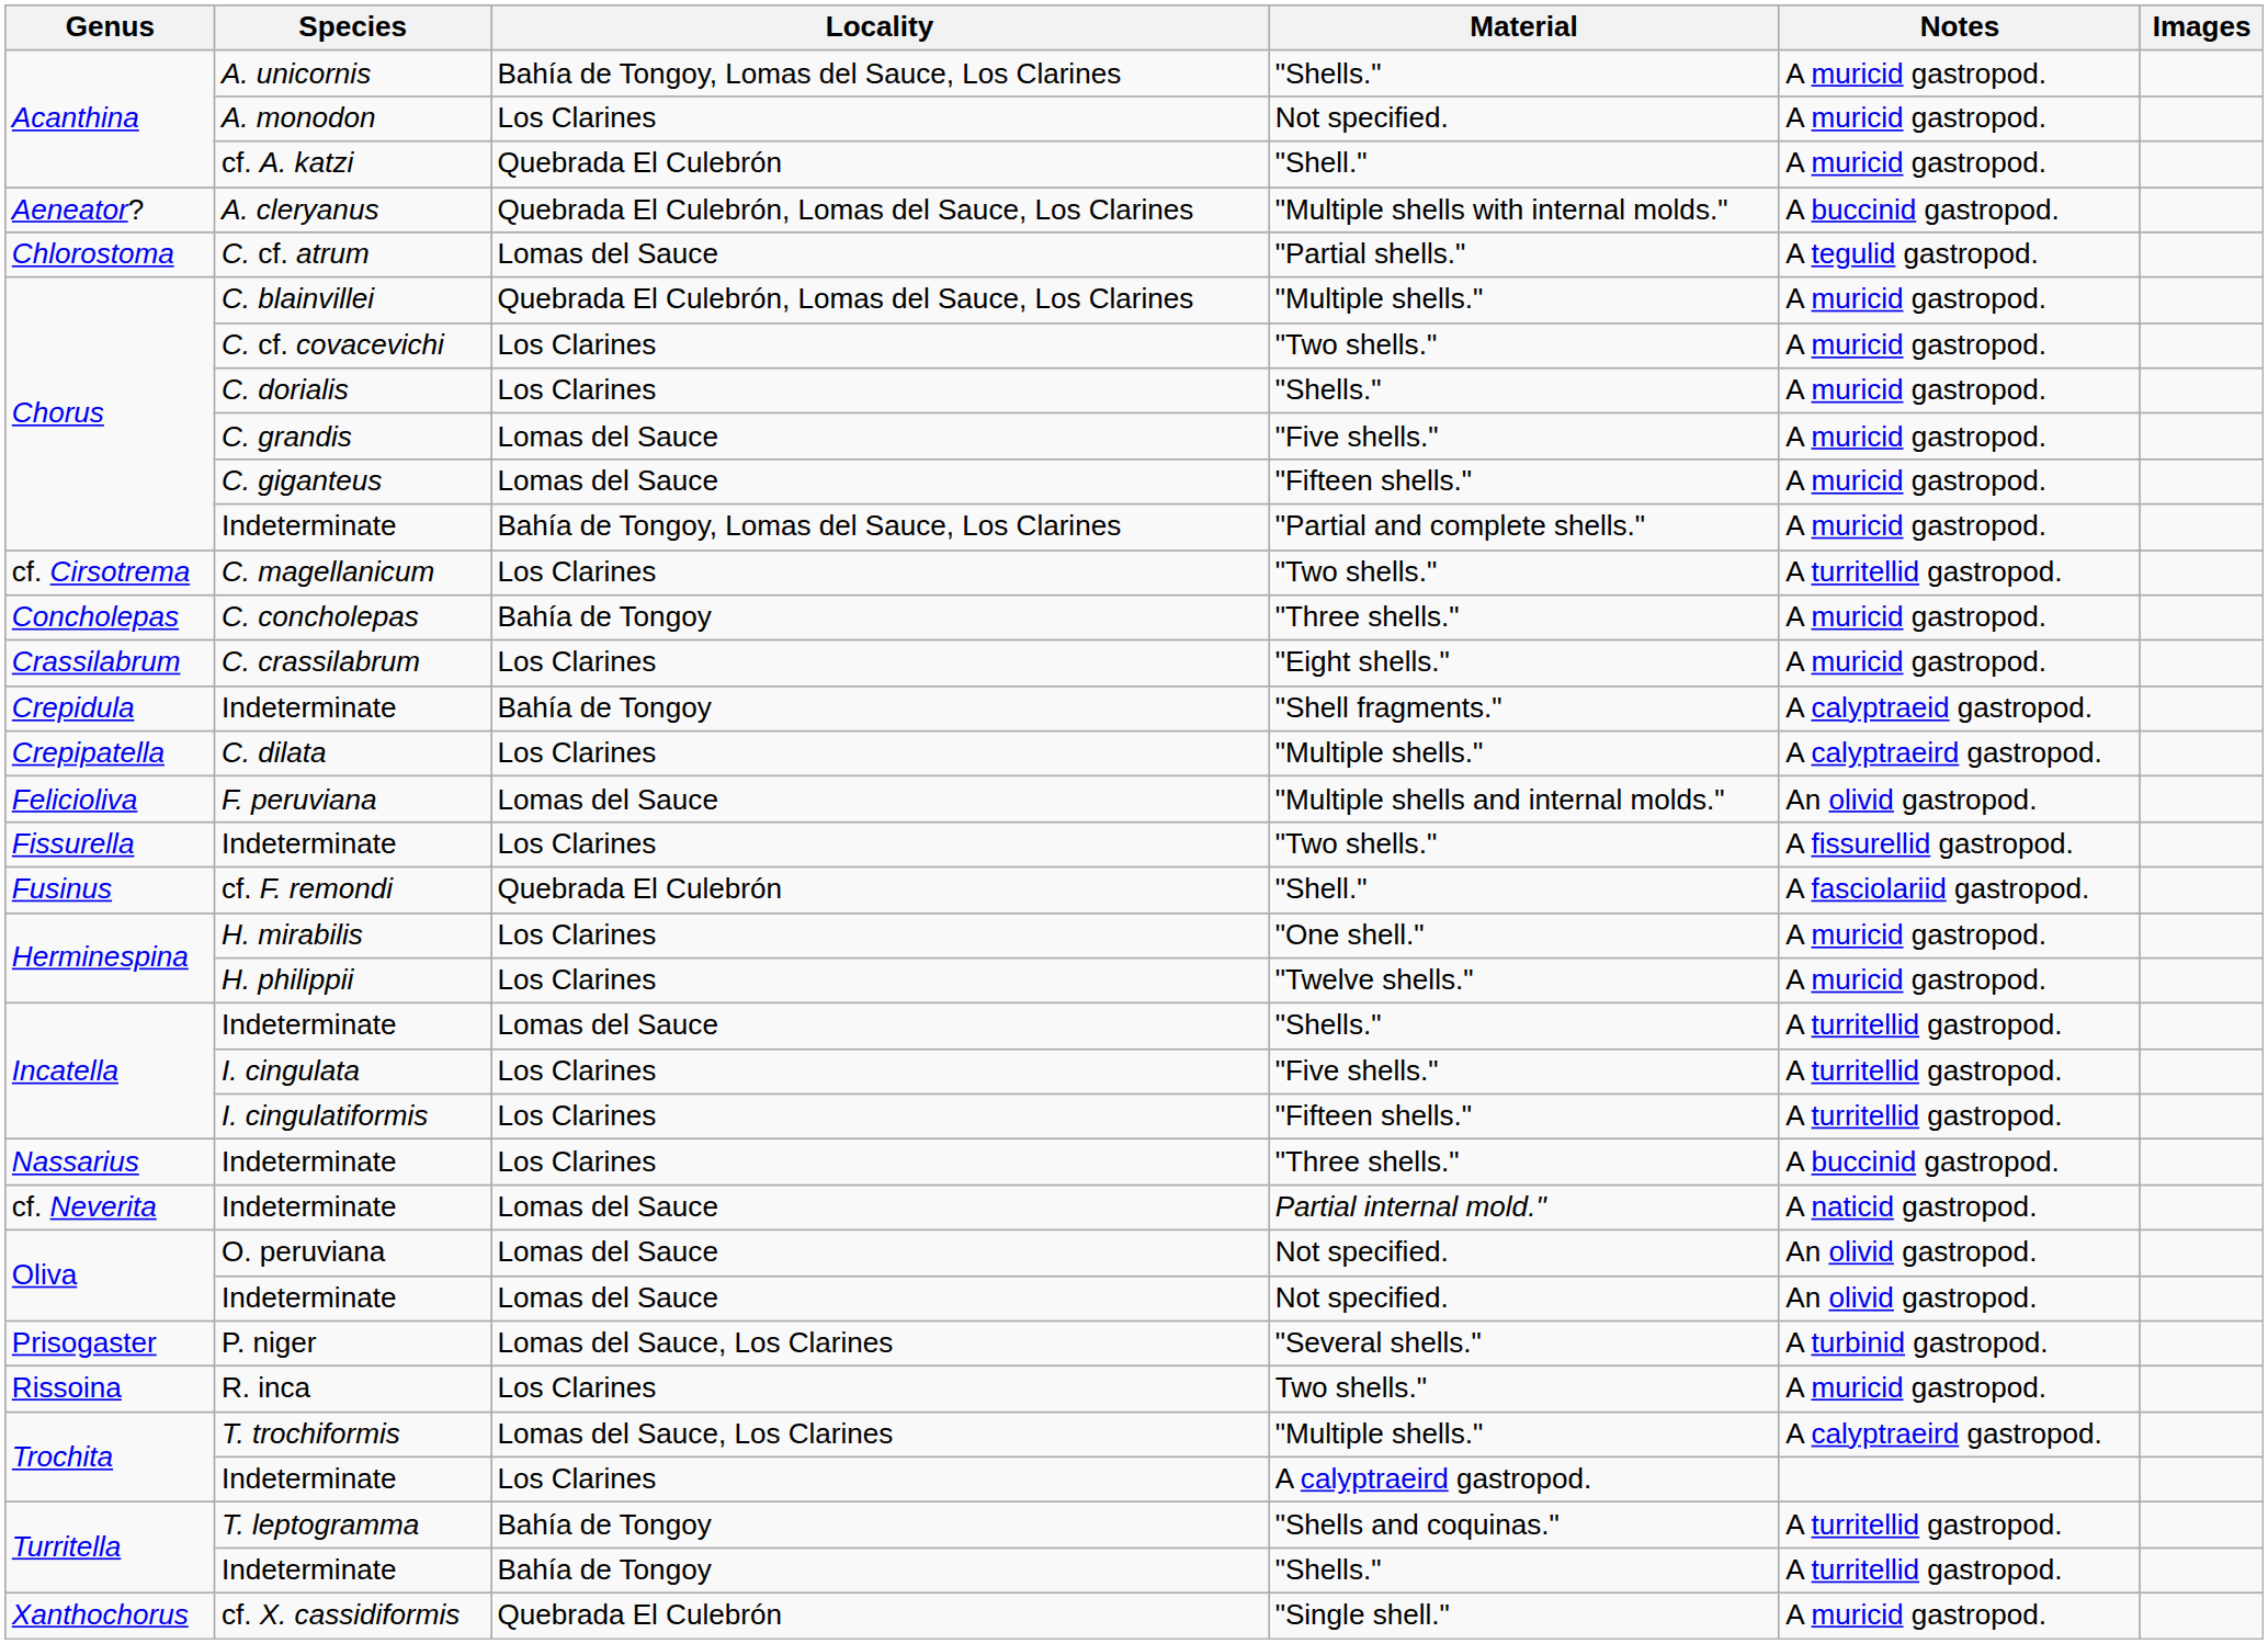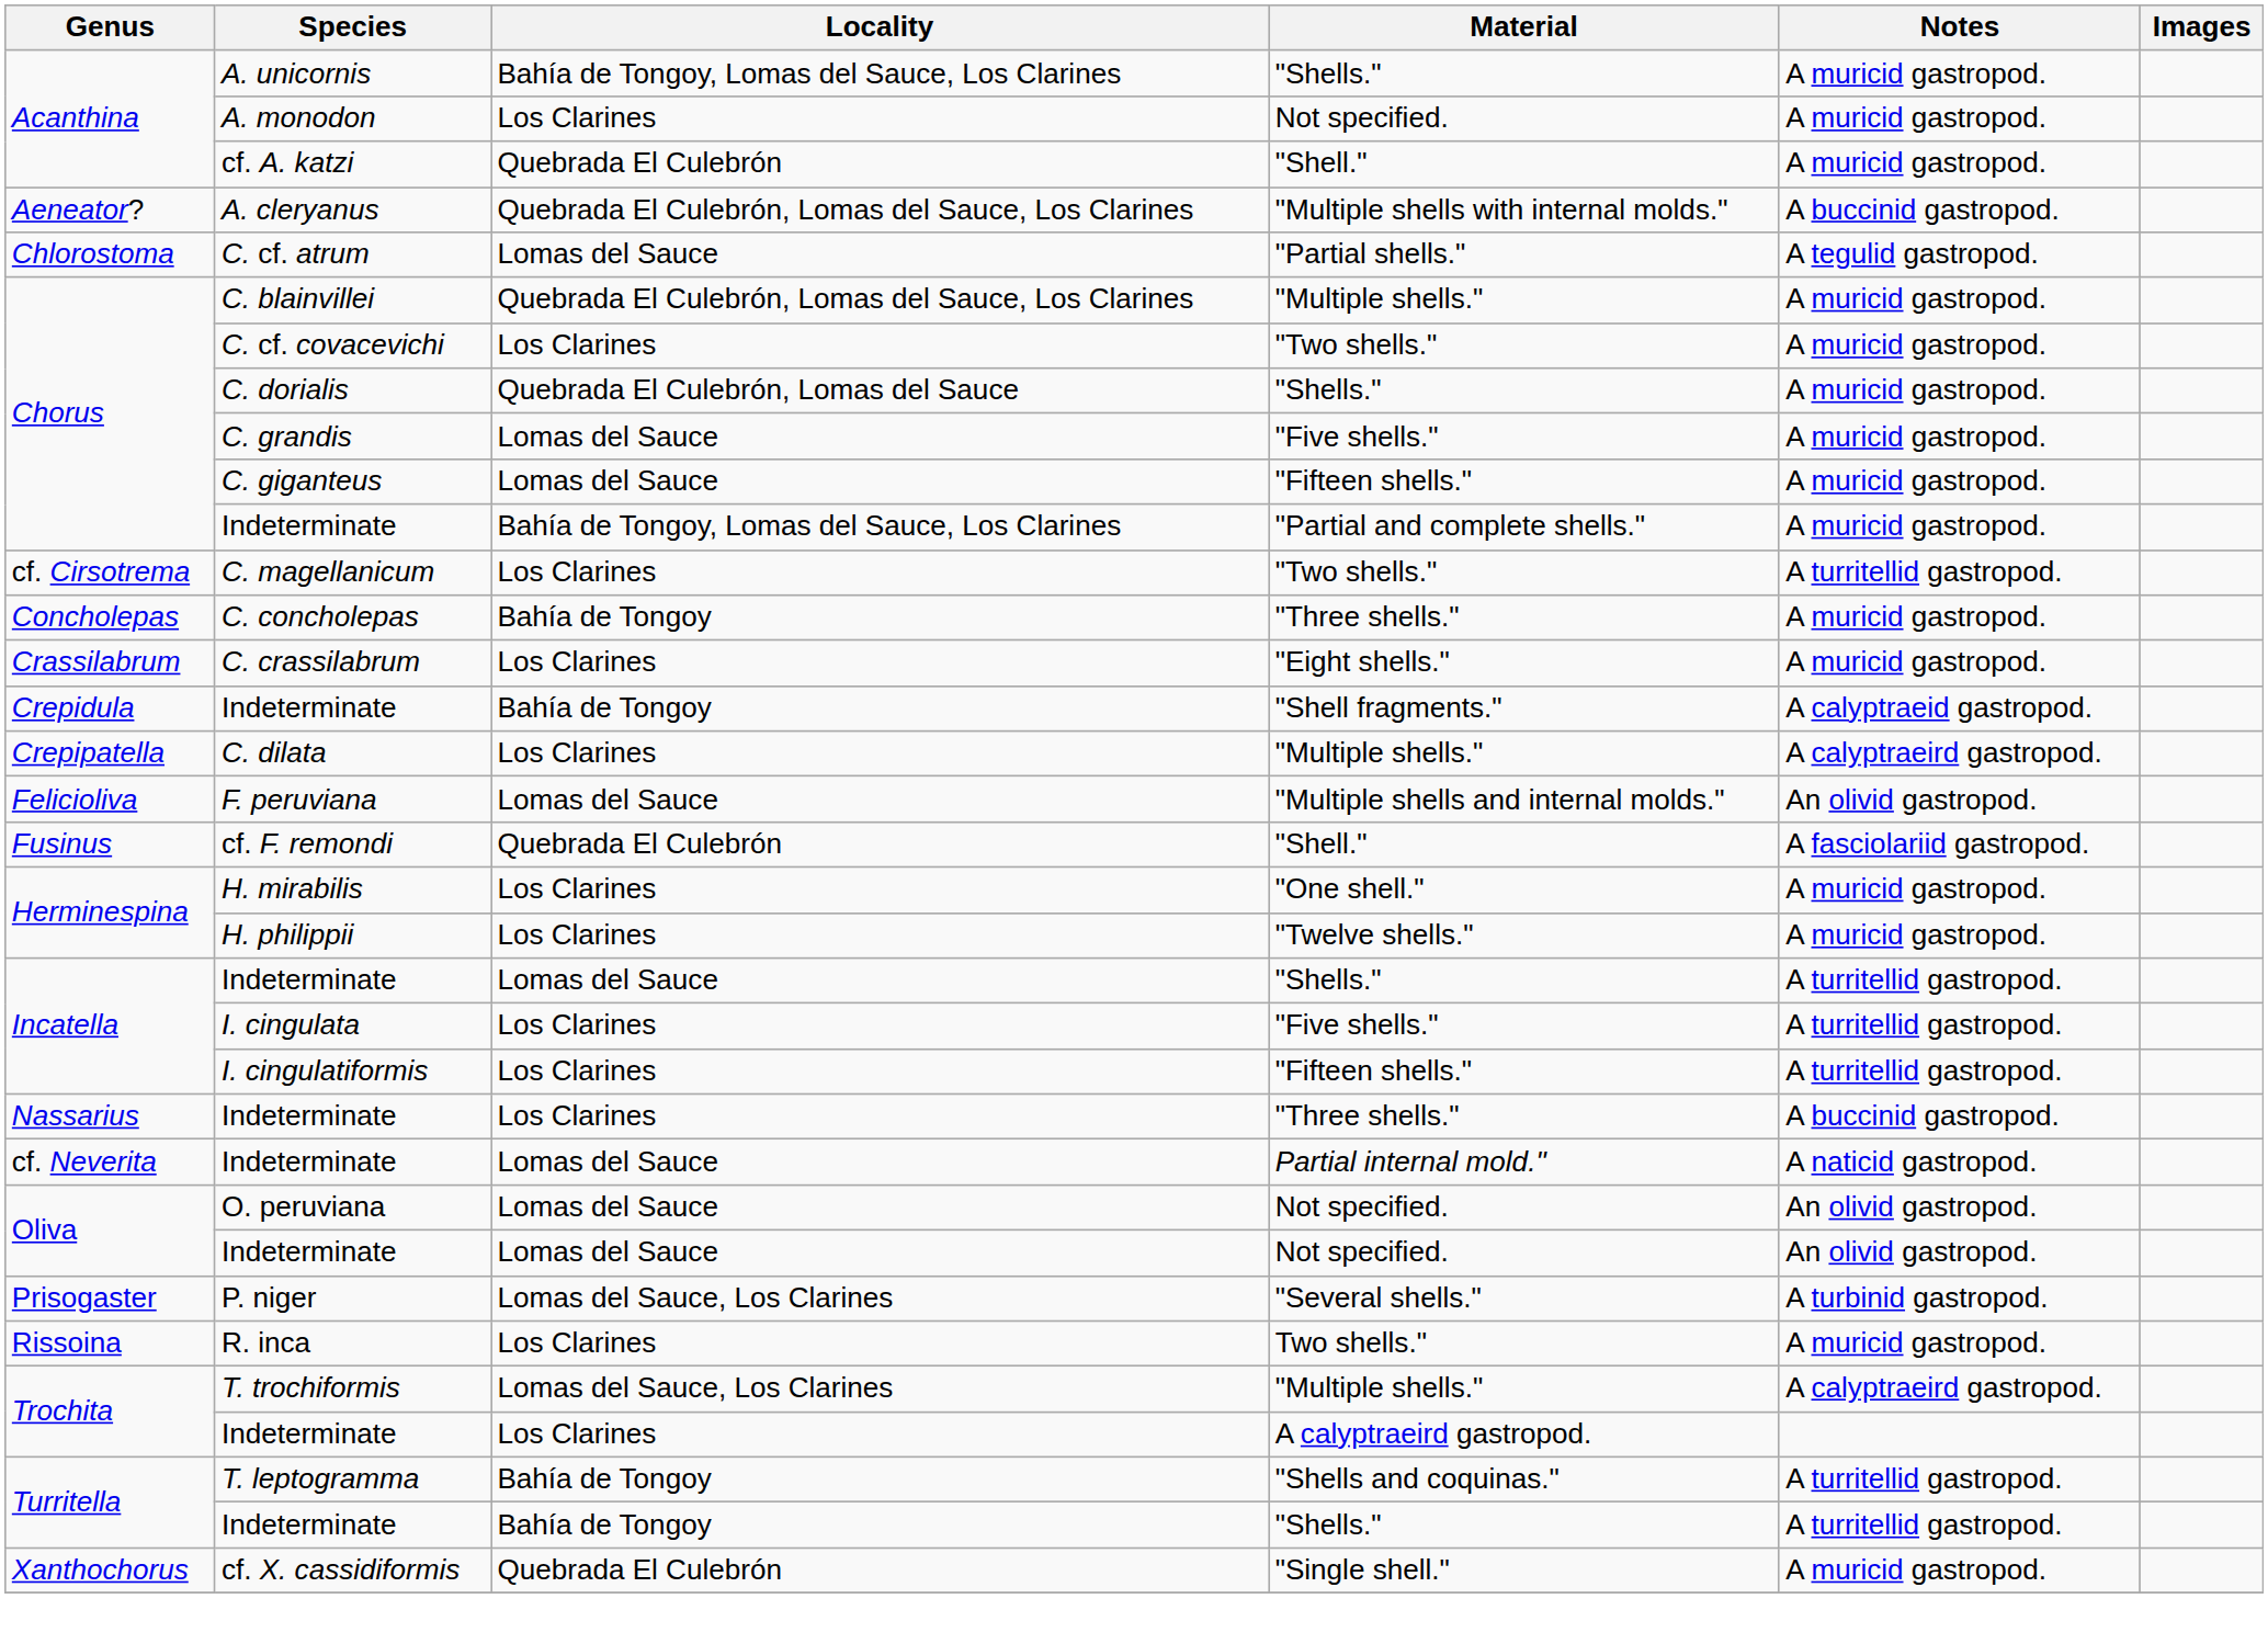 <table class="wikitable" align="center" width="100%">
 <tr>
 <th>Genus</th>
 <th>Species</th>
 <th>Locality</th>
 <th>Material</th>
 <th>Notes</th>
 <th>Images</th>
 </tr>
 <tr>
 <td rowspan="3"><em><a href='#'>Acanthina</a></em></td>
 <td><em>A. unicornis</em></td>
 <td>Bahía de Tongoy, Lomas del Sauce, Los Clarines</td>
 <td>"Shells."</td>
 <td>A <a href='#'>muricid</a> gastropod.</td>
 <td></td>
 </tr>
 <tr>
 <td><em>A. monodon</em></td>
 <td>Los Clarines</td>
 <td>Not specified.</td>
 <td>A <a href='#'>muricid</a> gastropod.</td>
 <td></td>
 </tr>
 <tr>
 <td>cf. <em>A. katzi</em></td>
 <td>Quebrada El Culebrón</td>
 <td>"Shell."</td>
 <td>A <a href='#'>muricid</a> gastropod.</td>
 <td></td>
 </tr>
 <tr>
 <td><em><a href='#'>Aeneator</a></em>?</td>
 <td><em>A. cleryanus</em></td>
 <td>Quebrada El Culebrón, Lomas del Sauce, Los Clarines</td>
 <td>"Multiple shells with internal molds."</td>
 <td>A <a href='#'>buccinid</a> gastropod.</td>
 <td></td>
 </tr>
 <tr>
 <td><em><a href='#'>Chlorostoma</a></em></td>
 <td><em>C.</em> cf. <em>atrum</em></td>
 <td>Lomas del Sauce</td>
 <td>"Partial shells."</td>
 <td>A <a href='#'>tegulid</a> gastropod.</td>
 <td></td>
 </tr>
 <tr>
 <td rowspan="6"><em><a href='#'>Chorus</a></em></td>
 <td><em>C. blainvillei</em></td>
 <td>Quebrada El Culebrón, Lomas del Sauce, Los Clarines</td>
 <td>"Multiple shells."</td>
 <td>A <a href='#'>muricid</a> gastropod.</td>
 <td></td>
 </tr>
 <tr>
 <td><em>C.</em> cf. <em>covacevichi</em></td>
 <td>Los Clarines</td>
 <td>"Two shells."</td>
 <td>A <a href='#'>muricid</a> gastropod.</td>
 <td></td>
 </tr>
 <tr>
 <td><em>C. dorialis</em></td>
-<td>Los Clarines</td>
+<td>Quebrada El Culebrón, Lomas del Sauce</td>
 <td>"Shells."</td>
 <td>A <a href='#'>muricid</a> gastropod.</td>
 <td></td>
 </tr>
 <tr>
 <td><em>C. grandis</em></td>
 <td>Lomas del Sauce</td>
 <td>"Five shells."</td>
 <td>A <a href='#'>muricid</a> gastropod.</td>
 <td></td>
 </tr>
 <tr>
 <td><em>C. giganteus</em></td>
 <td>Lomas del Sauce</td>
 <td>"Fifteen shells."</td>
 <td>A <a href='#'>muricid</a> gastropod.</td>
 <td></td>
 </tr>
 <tr>
 <td>Indeterminate</td>
 <td>Bahía de Tongoy, Lomas del Sauce, Los Clarines</td>
 <td>"Partial and complete shells."</td>
 <td>A <a href='#'>muricid</a> gastropod.</td>
 <td></td>
 </tr>
 <tr>
 <td>cf. <em><a href='#'>Cirsotrema</a></em></td>
 <td><em>C. magellanicum</em></td>
 <td>Los Clarines</td>
 <td>"Two shells."</td>
 <td>A <a href='#'>turritellid</a> gastropod.</td>
 <td></td>
 </tr>
 <tr>
 <td><em><a href='#'>Concholepas</a></em></td>
 <td><em>C. concholepas</em></td>
 <td>Bahía de Tongoy</td>
 <td>"Three shells."</td>
 <td>A <a href='#'>muricid</a> gastropod.</td>
 <td></td>
 </tr>
 <tr>
 <td><em><a href='#'>Crassilabrum</a></em></td>
 <td><em>C. crassilabrum</em></td>
 <td>Los Clarines</td>
 <td>"Eight shells."</td>
 <td>A <a href='#'>muricid</a> gastropod.</td>
 <td></td>
 </tr>
 <tr>
 <td><em><a href='#'>Crepidula</a></em></td>
 <td>Indeterminate</td>
 <td>Bahía de Tongoy</td>
 <td>"Shell fragments."</td>
 <td>A <a href='#'>calyptraeid</a> gastropod.</td>
 <td></td>
 </tr>
 <tr>
 <td><em><a href='#'>Crepipatella</a></em></td>
 <td><em>C. dilata</em></td>
 <td>Los Clarines</td>
 <td>"Multiple shells."</td>
 <td>A <a href='#'>calyptraeird</a> gastropod.</td>
 <td></td>
 </tr>
 <tr>
 <td><em><a href='#'>Felicioliva</a></em></td>
 <td><em>F. peruviana</em></td>
 <td>Lomas del Sauce</td>
 <td>"Multiple shells and internal molds."</td>
 <td>An <a href='#'>olivid</a> gastropod.</td>
-<td></td>
-</tr>
-<tr>
-<td><em><a href='#'>Fissurella</a></em></td>
-<td>Indeterminate</td>
-<td>Los Clarines</td>
-<td>"Two shells."</td>
-<td>A <a href='#'>fissurellid</a> gastropod.</td>
 <td></td>
 </tr>
 <tr>
 <td><em><a href='#'>Fusinus</a></em></td>
 <td>cf. <em>F. remondi</em></td>
 <td>Quebrada El Culebrón</td>
 <td>"Shell."</td>
 <td>A <a href='#'>fasciolariid</a> gastropod.</td>
 <td></td>
 </tr>
 <tr>
 <td rowspan="2"><em><a href='#'>Herminespina</a></em></td>
 <td><em>H. mirabilis</em></td>
 <td>Los Clarines</td>
 <td>"One shell."</td>
 <td>A <a href='#'>muricid</a> gastropod.</td>
 <td></td>
 </tr>
 <tr>
 <td><em>H. philippii</em></td>
 <td>Los Clarines</td>
 <td>"Twelve shells."</td>
 <td>A <a href='#'>muricid</a> gastropod.</td>
 <td></td>
 </tr>
 <tr>
 <td rowspan="3"><em><a href='#'>Incatella</a></em></td>
 <td>Indeterminate</td>
 <td>Lomas del Sauce</td>
 <td>"Shells."</td>
 <td>A <a href='#'>turritellid</a> gastropod.</td>
 <td></td>
 </tr>
 <tr>
 <td><em>I. cingulata</em></td>
 <td>Los Clarines</td>
 <td>"Five shells."</td>
 <td>A <a href='#'>turritellid</a> gastropod.</td>
 <td></td>
 </tr>
 <tr>
 <td><em>I. cingulatiformis</em></td>
 <td>Los Clarines</td>
 <td>"Fifteen shells."</td>
 <td>A <a href='#'>turritellid</a> gastropod.</td>
 <td></td>
 </tr>
 <tr>
 <td><em><a href='#'>Nassarius</a></em></td>
 <td>Indeterminate</td>
 <td>Los Clarines</td>
 <td>"Three shells."</td>
 <td>A <a href='#'>buccinid</a> gastropod.</td>
 <td></td>
 </tr>
 <tr>
 <td>cf. <em><a href='#'>Neverita</a></em></td>
 <td>Indeterminate</td>
 <td>Lomas del Sauce</td>
 <td><em>Partial internal mold."</td>
 <td>A <a href='#'>naticid</a> gastropod.</td>
 <td></td>
 </tr>
 <tr>
 <td rowspan="2"></em><a href='#'>Oliva</a><em></td>
 <td></em>O. peruviana<em></td>
 <td>Lomas del Sauce</td>
 <td>Not specified.</td>
 <td>An <a href='#'>olivid</a> gastropod.</td>
 <td></td>
 </tr>
 <tr>
 <td>Indeterminate</td>
 <td>Lomas del Sauce</td>
 <td>Not specified.</td>
 <td>An <a href='#'>olivid</a> gastropod.</td>
 <td></td>
 </tr>
 <tr>
 <td></em><a href='#'>Prisogaster</a><em></td>
 <td></em>P. niger<em></td>
 <td>Lomas del Sauce, Los Clarines</td>
 <td>"Several shells."</td>
 <td>A <a href='#'>turbinid</a> gastropod.</td>
 <td></td>
 </tr>
 <tr>
 <td></em><a href='#'>Rissoina</a><em></td>
 <td></em>R. inca<em></td>
 <td>Los Clarines</td>
 <td></em>Two shells."</td>
 <td>A <a href='#'>muricid</a> gastropod.</td>
 <td></td>
 </tr>
 <tr>
 <td rowspan="2"><em><a href='#'>Trochita</a></em></td>
 <td><em>T. trochiformis</em></td>
 <td>Lomas del Sauce, Los Clarines</td>
 <td>"Multiple shells."</td>
 <td>A <a href='#'>calyptraeird</a> gastropod.</td>
 <td></td>
 </tr>
 <tr>
 <td>Indeterminate</td>
 <td>Los Clarines</td>
 <td>A <a href='#'>calyptraeird</a> gastropod.</td>
 <td></td>
 </tr>
 <tr>
 <td rowspan="2"><em><a href='#'>Turritella</a></em></td>
 <td><em>T. leptogramma</em></td>
 <td>Bahía de Tongoy</td>
 <td>"Shells and coquinas."</td>
 <td>A <a href='#'>turritellid</a> gastropod.</td>
 <td></td>
 </tr>
 <tr>
 <td>Indeterminate</td>
 <td>Bahía de Tongoy</td>
 <td>"Shells."</td>
 <td>A <a href='#'>turritellid</a> gastropod.</td>
 <td></td>
 </tr>
 <tr>
 <td><em><a href='#'>Xanthochorus</a></em></td>
 <td>cf. <em>X. cassidiformis</em></td>
 <td>Quebrada El Culebrón</td>
 <td>"Single shell."</td>
 <td>A <a href='#'>muricid</a> gastropod.</td>
 <td></td>
 </tr>
 <tr>
 </tr>
 </table>
